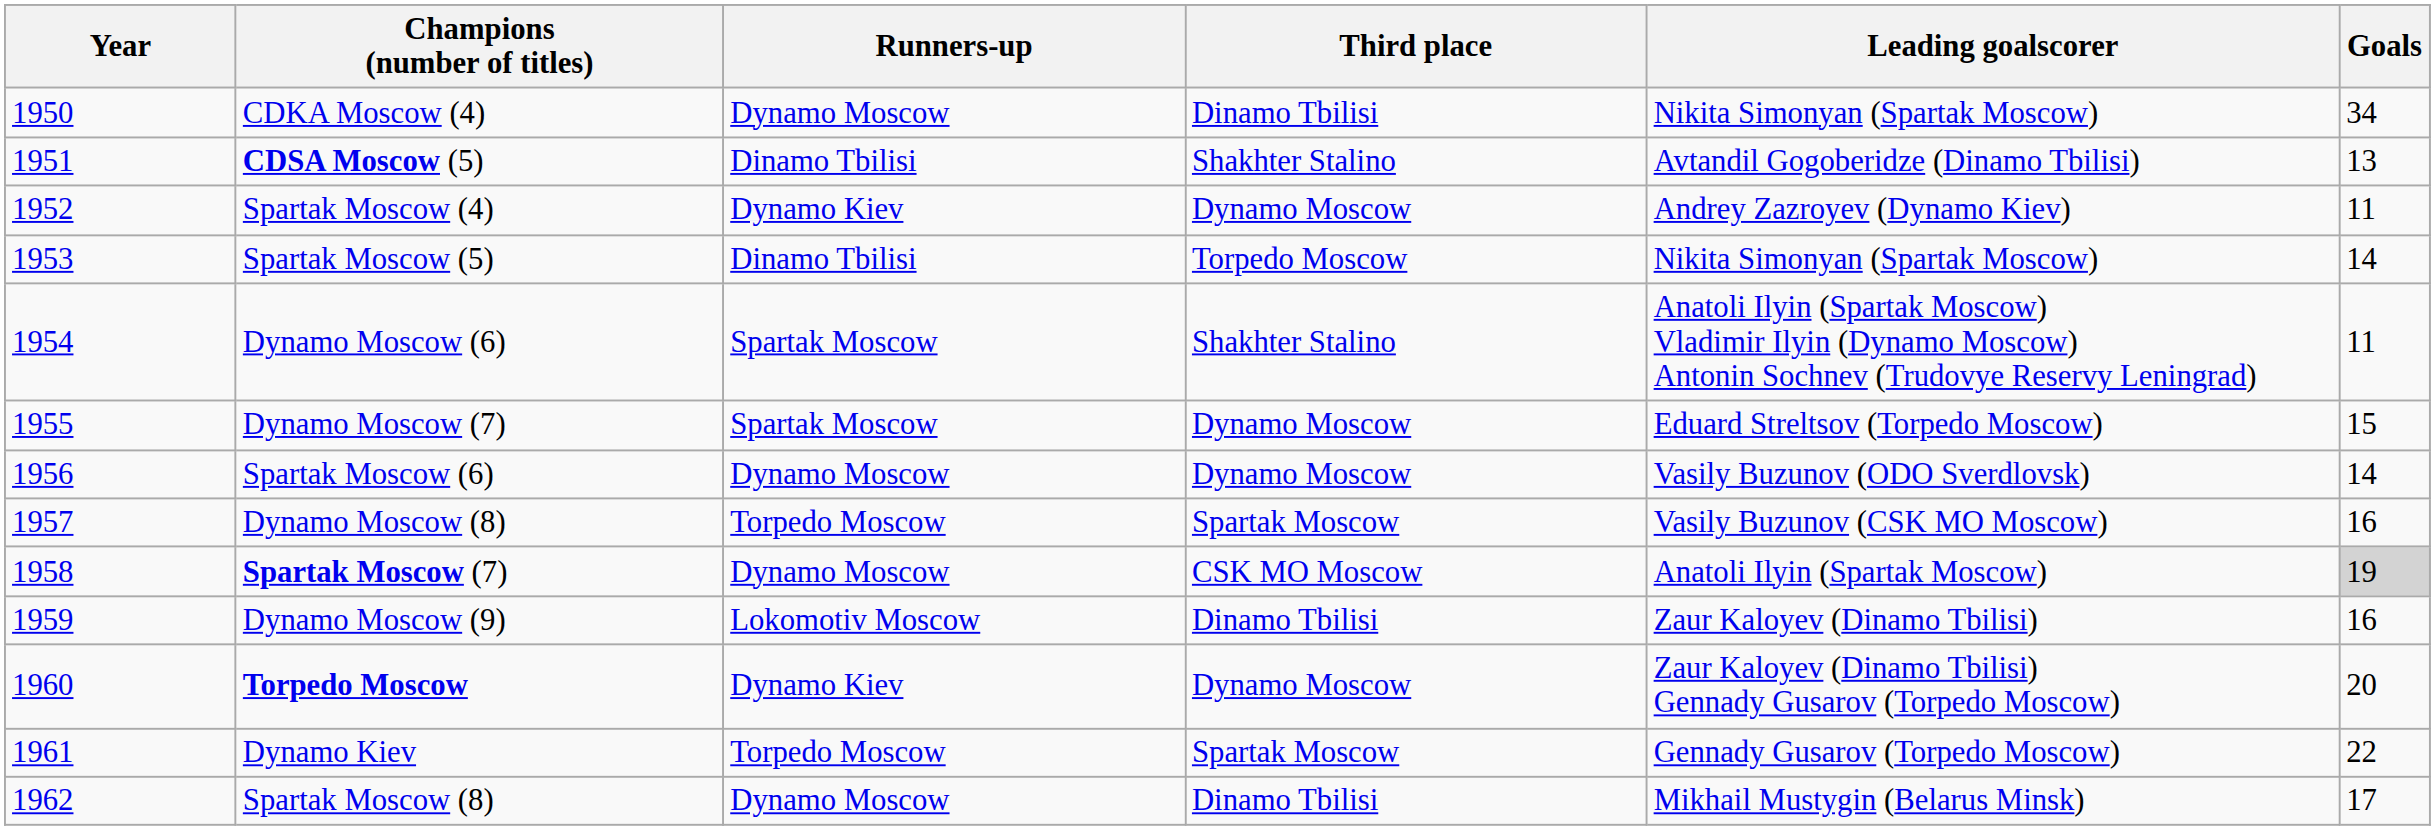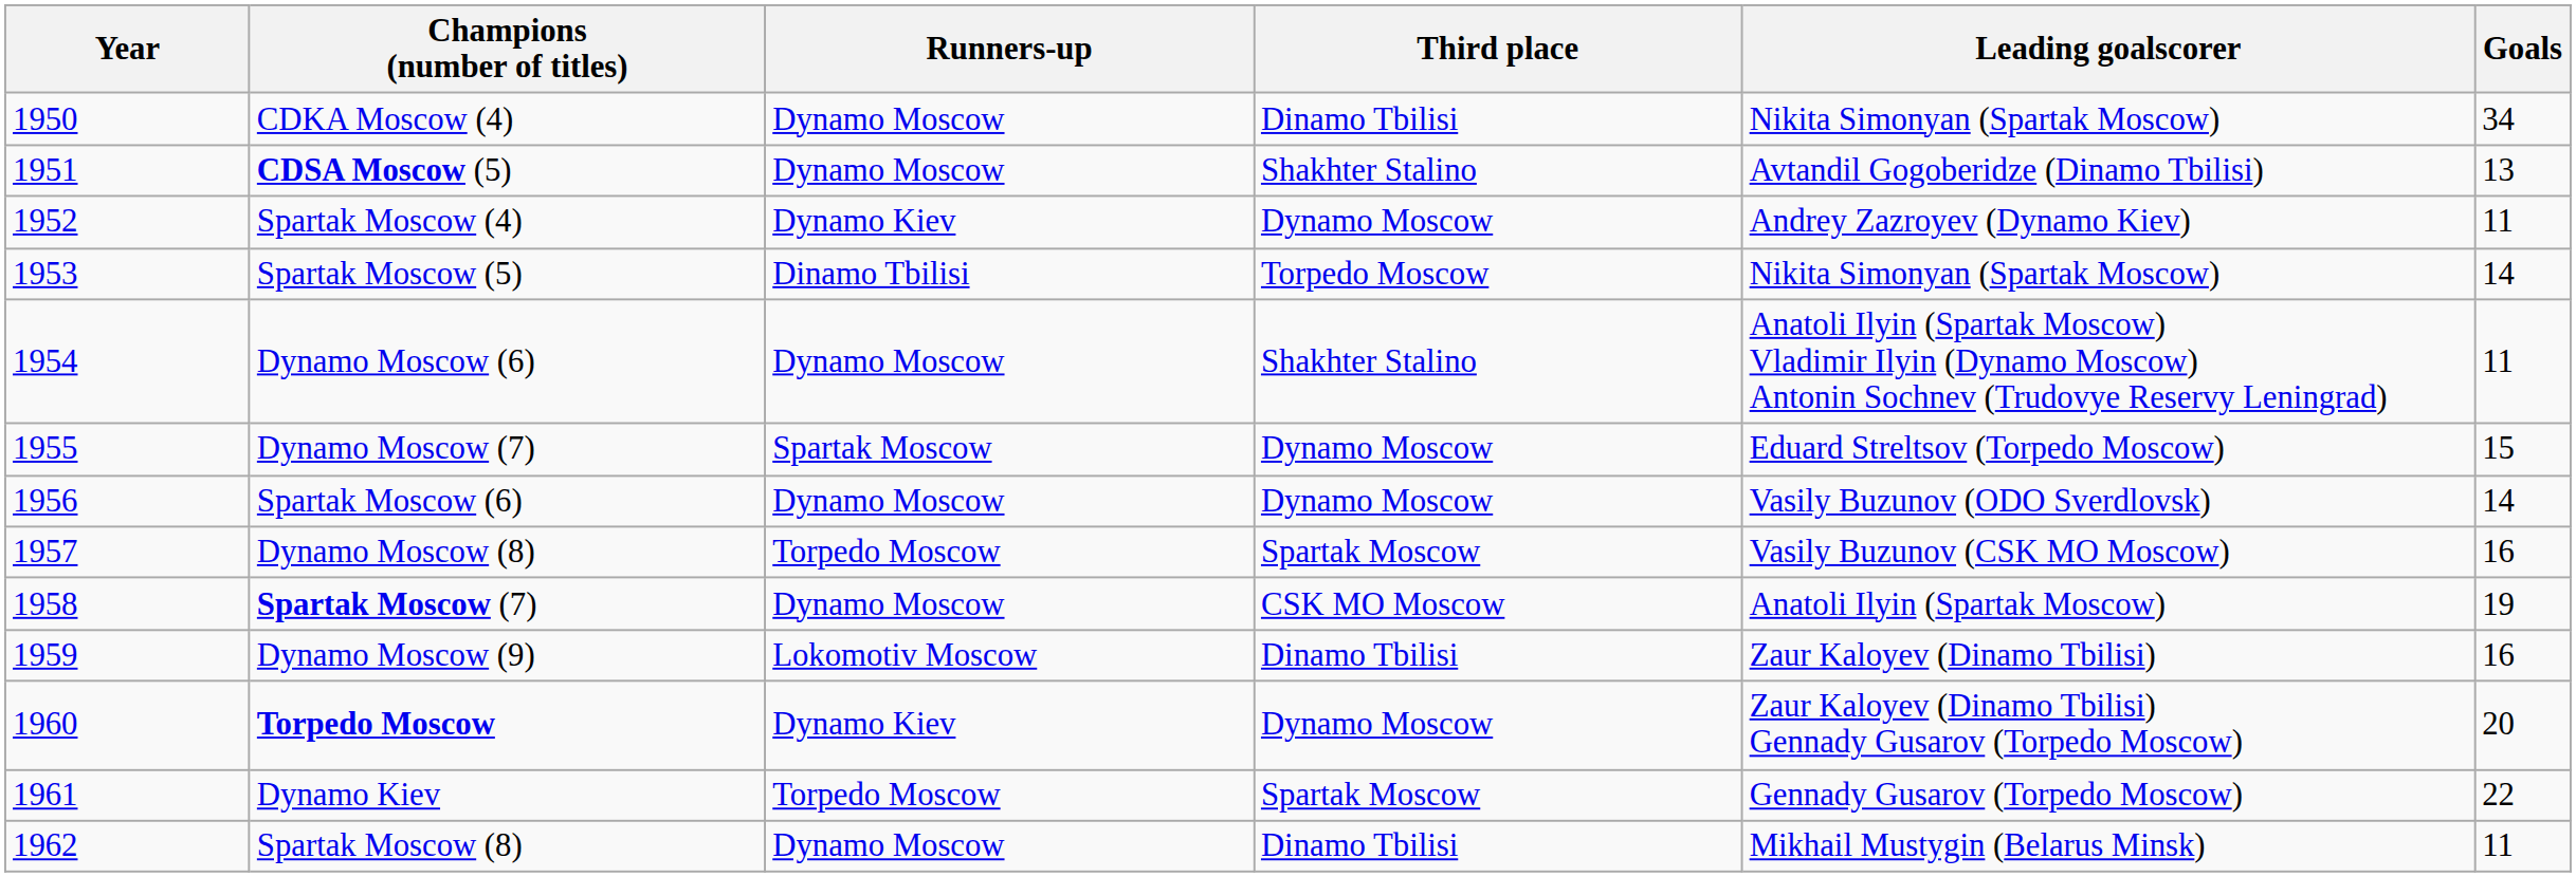 <table class="wikitable" style="width:100%;">
 <tr>
 <th width=9%>Year</th>
 <th width=19%>Champions<br>(number of titles)</th>
 <th width=18%>Runners-up</th>
 <th width=18%>Third place</th>
 <th width=27%>Leading goalscorer</th>
 <th width=1%>Goals</th>
 </tr>
 <tr>
 <td><a href='#'>1950</a></td>
 <td><a href='#'>CDKA Moscow</a> (4)</td>
 <td><a href='#'>Dynamo Moscow</a></td>
 <td><a href='#'>Dinamo Tbilisi</a></td>
 <td><a href='#'>Nikita Simonyan</a> (<a href='#'>Spartak Moscow</a>)</td>
 <td>34</td>
 </tr>
 <tr>
 <td><a href='#'>1951</a></td>
 <td><strong><a href='#'>CDSA Moscow</a></strong> (5)</td>
-<td><a href='#'>Dinamo Tbilisi</a></td>
+<td><a href='#'>Dynamo Moscow</a></td>
 <td><a href='#'>Shakhter Stalino</a></td>
 <td><a href='#'>Avtandil Gogoberidze</a> (<a href='#'>Dinamo Tbilisi</a>)</td>
 <td>13</td>
 </tr>
 <tr>
 <td><a href='#'>1952</a></td>
 <td><a href='#'>Spartak Moscow</a> (4)</td>
 <td><a href='#'>Dynamo Kiev</a></td>
 <td><a href='#'>Dynamo Moscow</a></td>
 <td><a href='#'>Andrey Zazroyev</a> (<a href='#'>Dynamo Kiev</a>)</td>
 <td>11</td>
 </tr>
 <tr>
 <td><a href='#'>1953</a></td>
 <td><a href='#'>Spartak Moscow</a> (5)</td>
 <td><a href='#'>Dinamo Tbilisi</a></td>
 <td><a href='#'>Torpedo Moscow</a></td>
 <td><a href='#'>Nikita Simonyan</a> (<a href='#'>Spartak Moscow</a>)</td>
 <td>14</td>
 </tr>
 <tr>
 <td><a href='#'>1954</a></td>
 <td><a href='#'>Dynamo Moscow</a> (6)</td>
-<td><a href='#'>Spartak Moscow</a></td>
+<td><a href='#'>Dynamo Moscow</a></td>
 <td><a href='#'>Shakhter Stalino</a></td>
 <td><a href='#'>Anatoli Ilyin</a> (<a href='#'>Spartak Moscow</a>)<br><a href='#'>Vladimir Ilyin</a> (<a href='#'>Dynamo Moscow</a>)<br><a href='#'>Antonin Sochnev</a> (<a href='#'>Trudovye Reservy Leningrad</a>)</td>
 <td>11</td>
 </tr>
 <tr>
 <td><a href='#'>1955</a></td>
 <td><a href='#'>Dynamo Moscow</a> (7)</td>
 <td><a href='#'>Spartak Moscow</a></td>
 <td><a href='#'>Dynamo Moscow</a></td>
 <td><a href='#'>Eduard Streltsov</a> (<a href='#'>Torpedo Moscow</a>)</td>
 <td>15</td>
 </tr>
 <tr>
 <td><a href='#'>1956</a></td>
 <td><a href='#'>Spartak Moscow</a> (6)</td>
 <td><a href='#'>Dynamo Moscow</a></td>
 <td><a href='#'>Dynamo Moscow</a></td>
 <td><a href='#'>Vasily Buzunov</a> (<a href='#'>ODO Sverdlovsk</a>)</td>
 <td>14</td>
 </tr>
 <tr>
 <td><a href='#'>1957</a></td>
 <td><a href='#'>Dynamo Moscow</a> (8)</td>
 <td><a href='#'>Torpedo Moscow</a></td>
 <td><a href='#'>Spartak Moscow</a></td>
 <td><a href='#'>Vasily Buzunov</a> (<a href='#'>CSK MO Moscow</a>)</td>
 <td>16</td>
 </tr>
 <tr>
 <td><a href='#'>1958</a></td>
 <td><strong><a href='#'>Spartak Moscow</a></strong> (7)</td>
 <td><a href='#'>Dynamo Moscow</a></td>
 <td><a href='#'>CSK MO Moscow</a></td>
 <td><a href='#'>Anatoli Ilyin</a> (<a href='#'>Spartak Moscow</a>)</td>
-<td style="background: lightgrey;">19</td>
+<td>19</td>
 </tr>
 <tr>
 <td><a href='#'>1959</a></td>
 <td><a href='#'>Dynamo Moscow</a> (9)</td>
 <td><a href='#'>Lokomotiv Moscow</a></td>
 <td><a href='#'>Dinamo Tbilisi</a></td>
 <td><a href='#'>Zaur Kaloyev</a> (<a href='#'>Dinamo Tbilisi</a>)</td>
 <td>16</td>
 </tr>
 <tr>
 <td><a href='#'>1960</a></td>
 <td><strong><a href='#'>Torpedo Moscow</a></strong></td>
 <td><a href='#'>Dynamo Kiev</a></td>
 <td><a href='#'>Dynamo Moscow</a></td>
 <td><a href='#'>Zaur Kaloyev</a> (<a href='#'>Dinamo Tbilisi</a>)<br><a href='#'>Gennady Gusarov</a> (<a href='#'>Torpedo Moscow</a>)</td>
 <td>20</td>
 </tr>
 <tr>
 <td><a href='#'>1961</a></td>
 <td><a href='#'>Dynamo Kiev</a></td>
 <td><a href='#'>Torpedo Moscow</a></td>
 <td><a href='#'>Spartak Moscow</a></td>
 <td><a href='#'>Gennady Gusarov</a> (<a href='#'>Torpedo Moscow</a>)</td>
 <td>22</td>
 </tr>
 <tr>
 <td><a href='#'>1962</a></td>
 <td><a href='#'>Spartak Moscow</a> (8)</td>
 <td><a href='#'>Dynamo Moscow</a></td>
 <td><a href='#'>Dinamo Tbilisi</a></td>
 <td><a href='#'>Mikhail Mustygin</a> (<a href='#'>Belarus Minsk</a>)</td>
-<td>17</td>
+<td>11</td>
 </tr>
 </table>
